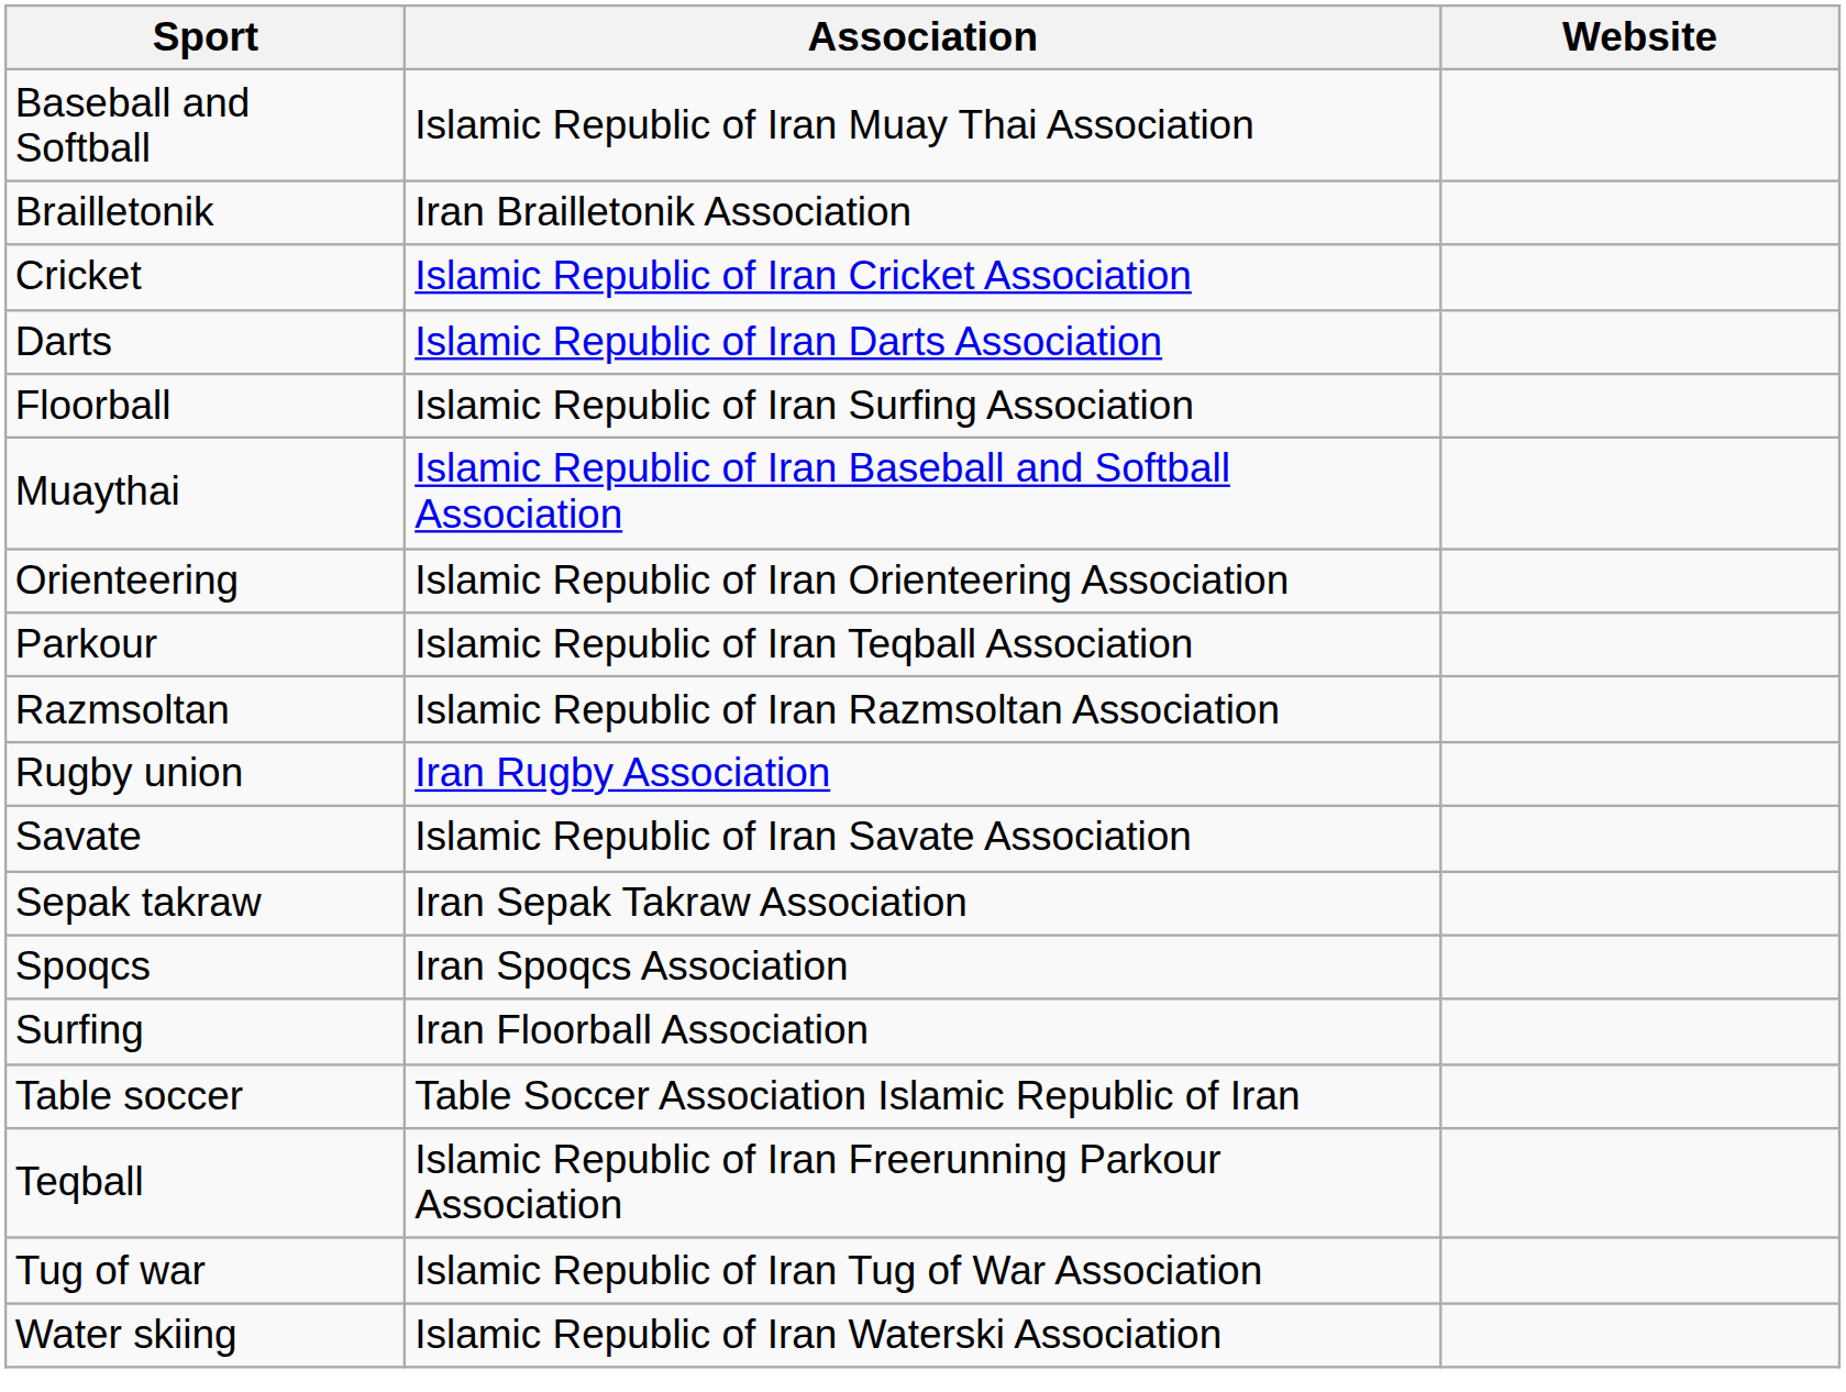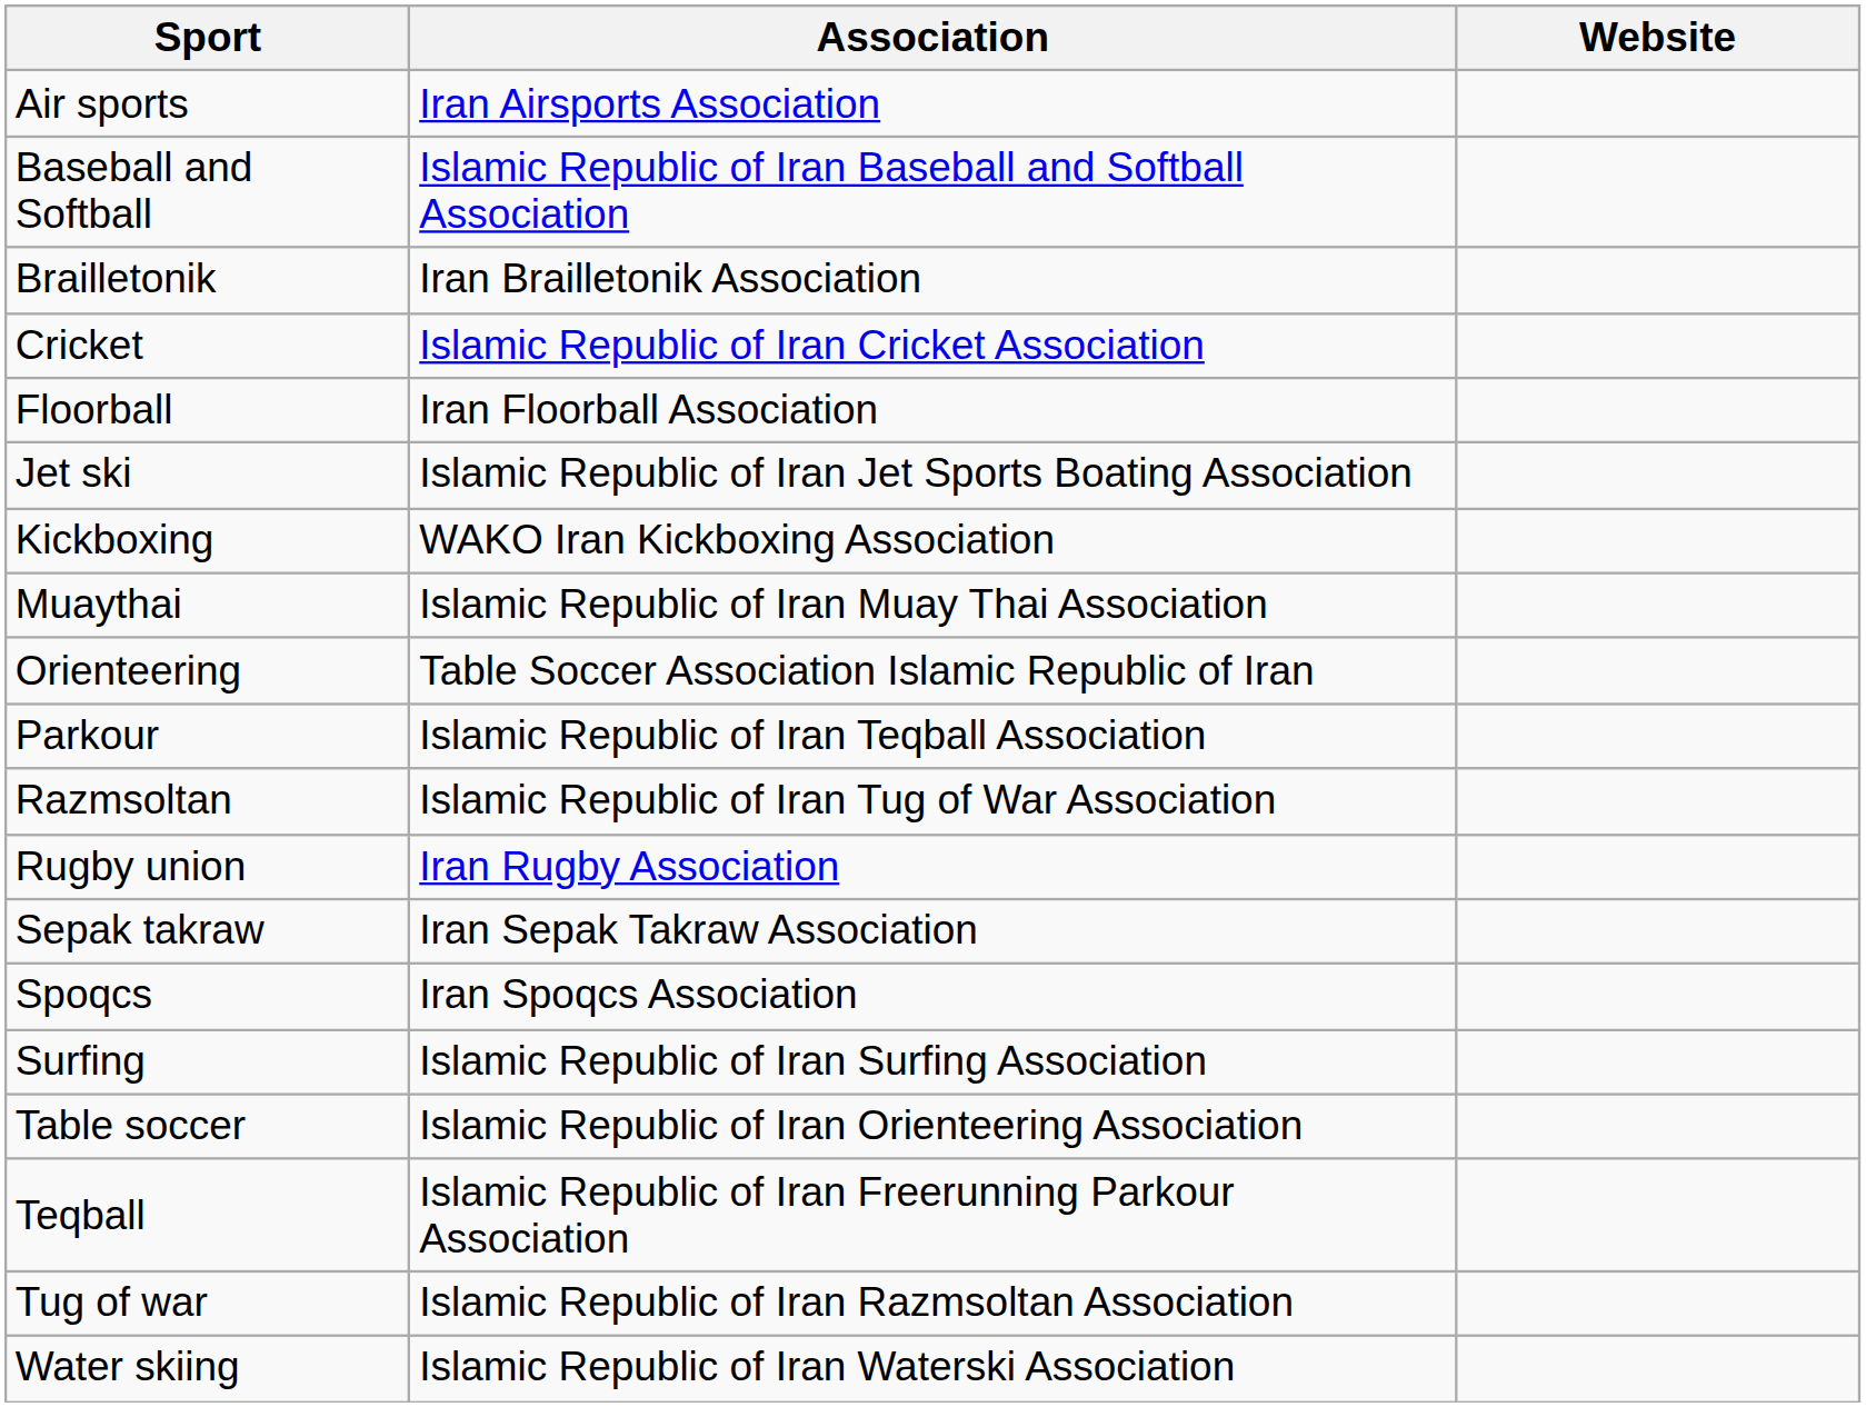 <table class="wikitable" style="text-align:">
 <tr>
 <th width=150>Sport</th>
 <th width=400>Association</th>
 <th width=150>Website</th>
 </tr>
 <tr>
+<td>Air sports</td>
+<td><a href='#'>Iran Airsports Association</a></td>
+<td></td>
+</tr>
+<tr>
 <td>Baseball and Softball</td>
-<td>Islamic Republic of Iran Muay Thai Association</td>
+<td><a href='#'>Islamic Republic of Iran Baseball and Softball Association</a></td>
 <td></td>
 </tr>
 <tr>
 <td>Brailletonik</td>
 <td>Iran Brailletonik Association</td>
 <td></td>
 </tr>
 <tr>
 <td>Cricket</td>
 <td><a href='#'>Islamic Republic of Iran Cricket Association</a></td>
 <td></td>
 </tr>
 <tr>
-<td>Darts</td>
-<td><a href='#'>Islamic Republic of Iran Darts Association</a></td>
+<td>Floorball</td>
+<td>Iran Floorball Association</td>
 <td></td>
 </tr>
 <tr>
-<td>Floorball</td>
-<td>Islamic Republic of Iran Surfing Association</td>
+<td>Jet ski</td>
+<td>Islamic Republic of Iran Jet Sports Boating Association</td>
+<td></td>
+</tr>
+<tr>
+<td>Kickboxing</td>
+<td>WAKO Iran Kickboxing Association</td>
 <td></td>
 </tr>
 <tr>
 <td>Muaythai</td>
-<td><a href='#'>Islamic Republic of Iran Baseball and Softball Association</a></td>
+<td>Islamic Republic of Iran Muay Thai Association</td>
 <td></td>
 </tr>
 <tr>
 <td>Orienteering</td>
-<td>Islamic Republic of Iran Orienteering Association</td>
+<td>Table Soccer Association Islamic Republic of Iran</td>
 <td></td>
 </tr>
 <tr>
 <td>Parkour</td>
 <td>Islamic Republic of Iran Teqball Association</td>
 <td></td>
 </tr>
 <tr>
 <td>Razmsoltan</td>
-<td>Islamic Republic of Iran Razmsoltan Association</td>
+<td>Islamic Republic of Iran Tug of War Association</td>
 <td></td>
 </tr>
 <tr>
 <td>Rugby union</td>
 <td><a href='#'>Iran Rugby Association</a></td>
 <td> </td>
-</tr>
-<tr>
-<td>Savate</td>
-<td>Islamic Republic of Iran Savate Association</td>
-<td></td>
 </tr>
 <tr>
 <td>Sepak takraw</td>
 <td>Iran Sepak Takraw Association</td>
 <td></td>
 </tr>
 <tr>
 <td>Spoqcs</td>
 <td>Iran Spoqcs Association</td>
 <td></td>
 </tr>
 <tr>
 <td>Surfing</td>
-<td>Iran Floorball Association</td>
+<td>Islamic Republic of Iran Surfing Association</td>
 <td></td>
 </tr>
 <tr>
 <td>Table soccer</td>
-<td>Table Soccer Association Islamic Republic of Iran</td>
+<td>Islamic Republic of Iran Orienteering Association</td>
 <td></td>
 </tr>
 <tr>
 <td>Teqball</td>
 <td>Islamic Republic of Iran Freerunning Parkour Association</td>
 <td></td>
 </tr>
 <tr>
 <td>Tug of war</td>
-<td>Islamic Republic of Iran Tug of War Association</td>
+<td>Islamic Republic of Iran Razmsoltan Association</td>
 <td></td>
 </tr>
 <tr>
 <td>Water skiing</td>
 <td>Islamic Republic of Iran Waterski Association</td>
 <td></td>
 </tr>
 </table>
